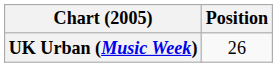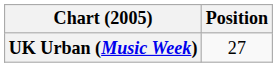 <table class="wikitable plainrowheaders" style="text-align:center">
 <tr>
 <th scope="col">Chart (2005)</th>
 <th scope="col">Position</th>
 </tr>
 <tr>
 <th scope="row">UK Urban (<em><a href='#'>Music Week</a></em>)</th>
-<td>26</td>
+<td>27</td>
 </tr>
 </table>
